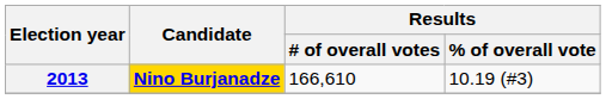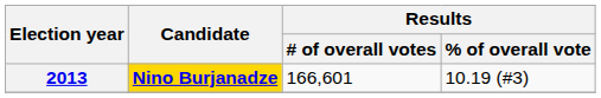 <table class=wikitable>
 <tr>
 <th rowspan=2>Election year</th>
 <th rowspan=2>Candidate</th>
 <th colspan=2>Results</th>
 </tr>
 <tr>
 <th># of overall votes</th>
 <th>% of overall vote</th>
 </tr>
 <tr>
 <th><a href='#'>2013</a></th>
 <td style="background: gold;"><strong><a href='#'>Nino Burjanadze</a></strong></td>
-<td>166,610</td>
+<td>166,601</td>
 <td>10.19 (#3)</td>
 </tr>
 <tr>
 </tr>
 </table>
